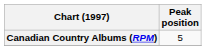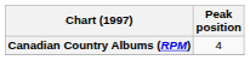 <table class="wikitable sortable plainrowheaders" style="text-align:center">
 <tr>
 <th scope="col">Chart (1997)</th>
 <th scope="col">Peak<br>position</th>
 </tr>
 <tr>
 <th scope="row">Canadian Country Albums (<em><a href='#'>RPM</a></em>)</th>
-<td>5</td>
+<td>4</td>
 </tr>
 <tr>
 </tr>
 <tr>
 </tr>
 </table>
